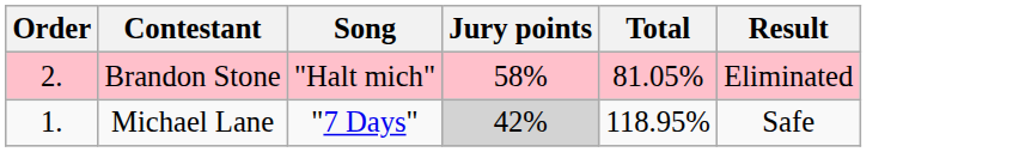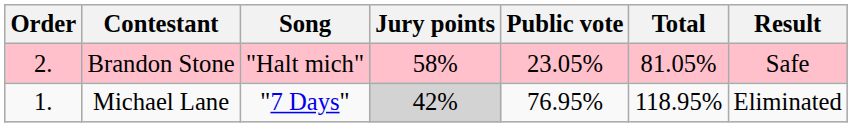 <table class="wikitable sortable" style="text-align: center; width: auto;">
 <tr class="hintergrundfarbe5">
 <th>Order</th>
 <th>Contestant</th>
 <th>Song</th>
 <th>Jury points</th>
+<th>Public vote</th>
 <th>Total</th>
 <th>Result</th>
 </tr>
 <tr bgcolor=pink>
 <td>2.</td>
 <td>Brandon Stone</td>
 <td>"Halt mich"</td>
 <td>58%</td>
+<td>23.05%</td>
 <td>81.05%</td>
-<td>Eliminated</td>
+<td>Safe</td>
 </tr>
 <tr>
 <td>1.</td>
 <td>Michael Lane</td>
 <td>"<a href='#'>7 Days</a>"</td>
 <td style="background: lightgrey;">42%</td>
+<td>76.95%</td>
 <td>118.95%</td>
-<td>Safe</td>
+<td>Eliminated</td>
 </tr>
 </table>
